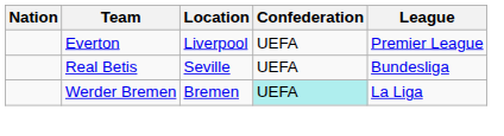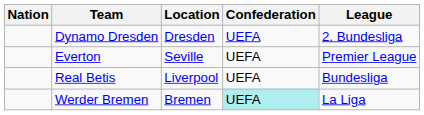 <table class="wikitable sortable">
 <tr>
 <th>Nation</th>
 <th>Team</th>
 <th>Location</th>
 <th>Confederation</th>
 <th>League</th>
 </tr>
 <tr>
 <td></td>
+<td><a href='#'>Dynamo Dresden</a></td>
+<td><a href='#'>Dresden</a></td>
+<td><a href='#'>UEFA</a></td>
+<td><a href='#'>2. Bundesliga</a></td>
+</tr>
+<tr>
+<td></td>
 <td><a href='#'>Everton</a></td>
-<td><a href='#'>Liverpool</a></td>
+<td><a href='#'>Seville</a></td>
 <td>UEFA</td>
 <td><a href='#'>Premier League</a></td>
 </tr>
 <tr>
 <td></td>
 <td><a href='#'>Real Betis</a></td>
-<td><a href='#'>Seville</a></td>
+<td><a href='#'>Liverpool</a></td>
 <td>UEFA</td>
 <td><a href='#'>Bundesliga</a></td>
 </tr>
 <tr>
 <td></td>
 <td><a href='#'>Werder Bremen</a></td>
 <td><a href='#'>Bremen</a></td>
 <td style="background: paleturquoise;">UEFA</td>
 <td><a href='#'>La Liga</a></td>
 </tr>
 </table>
